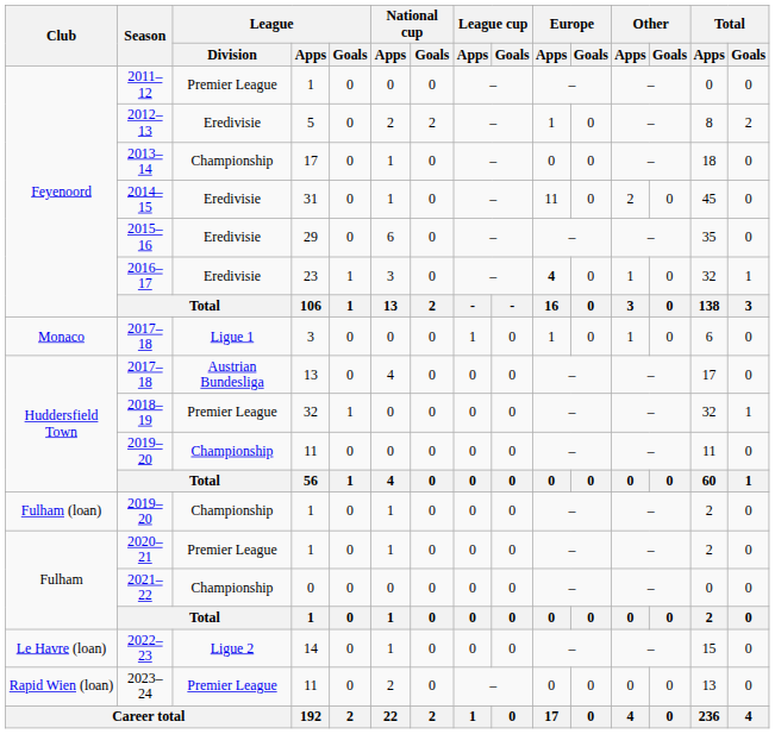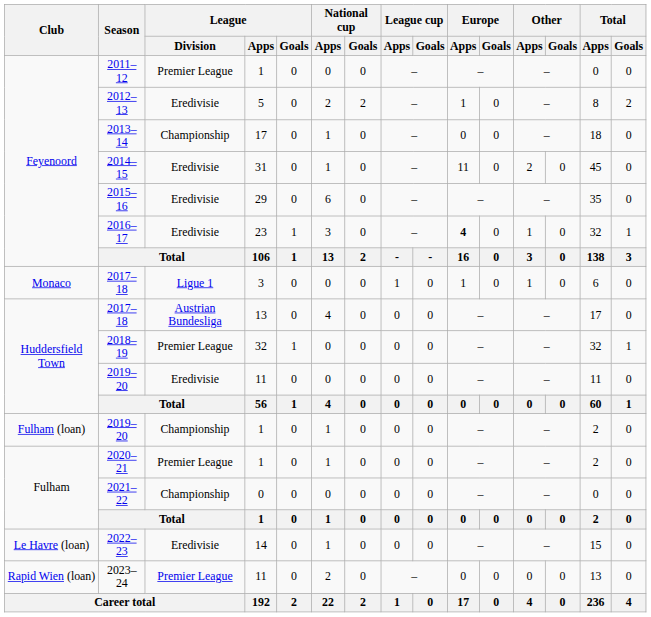 <table class="wikitable" style="text-align:center">
 <tr>
 <th rowspan="2">Club</th>
 <th rowspan="2">Season</th>
 <th colspan="3">League</th>
 <th colspan="2">National cup</th>
 <th colspan="2">League cup</th>
 <th colspan="2">Europe</th>
 <th colspan="2">Other</th>
 <th colspan="2">Total</th>
 </tr>
 <tr>
 <th>Division</th>
 <th>Apps</th>
 <th>Goals</th>
 <th>Apps</th>
 <th>Goals</th>
 <th>Apps</th>
 <th>Goals</th>
 <th>Apps</th>
 <th>Goals</th>
 <th>Apps</th>
 <th>Goals</th>
 <th>Apps</th>
 <th>Goals</th>
 </tr>
 <tr>
 <td rowspan="7"><a href='#'>Feyenoord</a></td>
 <td><a href='#'>2011–12</a></td>
 <td>Premier League</td>
 <td>1</td>
 <td>0</td>
 <td>0</td>
 <td>0</td>
 <td colspan="2">–</td>
 <td colspan="2">–</td>
 <td colspan="2">–</td>
 <td>0</td>
 <td>0</td>
 </tr>
 <tr>
 <td><a href='#'>2012–13</a></td>
 <td>Eredivisie</td>
 <td>5</td>
 <td>0</td>
 <td>2</td>
 <td>2</td>
 <td colspan="2">–</td>
 <td>1</td>
 <td>0</td>
 <td colspan="2">–</td>
 <td>8</td>
 <td>2</td>
 </tr>
 <tr>
 <td><a href='#'>2013–14</a></td>
 <td>Championship</td>
 <td>17</td>
 <td>0</td>
 <td>1</td>
 <td>0</td>
 <td colspan="2">–</td>
 <td>0</td>
 <td>0</td>
 <td colspan="2">–</td>
 <td>18</td>
 <td>0</td>
 </tr>
 <tr>
 <td><a href='#'>2014–15</a></td>
 <td>Eredivisie</td>
 <td>31</td>
 <td>0</td>
 <td>1</td>
 <td>0</td>
 <td colspan="2">–</td>
 <td>11</td>
 <td>0</td>
 <td>2</td>
 <td>0</td>
 <td>45</td>
 <td>0</td>
 </tr>
 <tr>
 <td><a href='#'>2015–16</a></td>
 <td>Eredivisie</td>
 <td>29</td>
 <td>0</td>
 <td>6</td>
 <td>0</td>
 <td colspan="2">–</td>
 <td colspan="2">–</td>
 <td colspan="2">–</td>
 <td>35</td>
 <td>0</td>
 </tr>
 <tr>
 <td><a href='#'>2016–17</a></td>
 <td>Eredivisie</td>
 <td>23</td>
 <td>1</td>
 <td>3</td>
 <td>0</td>
 <td colspan="2">–</td>
 <td><strong>4</strong></td>
 <td>0</td>
 <td>1</td>
 <td>0</td>
 <td>32</td>
 <td>1</td>
 </tr>
 <tr>
 <th colspan="2">Total</th>
 <th>106</th>
 <th>1</th>
 <th>13</th>
 <th>2</th>
 <th>-</th>
 <th>-</th>
 <th>16</th>
 <th>0</th>
 <th>3</th>
 <th>0</th>
 <th>138</th>
 <th>3</th>
 </tr>
 <tr>
 <td><a href='#'>Monaco</a></td>
 <td><a href='#'>2017–18</a></td>
 <td><a href='#'>Ligue 1</a></td>
 <td>3</td>
 <td>0</td>
 <td>0</td>
 <td>0</td>
 <td>1</td>
 <td>0</td>
 <td>1</td>
 <td>0</td>
 <td>1</td>
 <td>0</td>
 <td>6</td>
 <td>0</td>
 </tr>
 <tr>
 <td rowspan="4"><a href='#'>Huddersfield Town</a></td>
 <td><a href='#'>2017–18</a></td>
 <td><a href='#'>Austrian Bundesliga</a></td>
 <td>13</td>
 <td>0</td>
 <td>4</td>
 <td>0</td>
 <td>0</td>
 <td>0</td>
 <td colspan="2">–</td>
 <td colspan="2">–</td>
 <td>17</td>
 <td>0</td>
 </tr>
 <tr>
 <td><a href='#'>2018–19</a></td>
 <td>Premier League</td>
 <td>32</td>
 <td>1</td>
 <td>0</td>
 <td>0</td>
 <td>0</td>
 <td>0</td>
 <td colspan="2">–</td>
 <td colspan="2">–</td>
 <td>32</td>
 <td>1</td>
 </tr>
 <tr>
 <td><a href='#'>2019–20</a></td>
-<td><a href='#'>Championship</a></td>
+<td>Eredivisie</td>
 <td>11</td>
 <td>0</td>
 <td>0</td>
 <td>0</td>
 <td>0</td>
 <td>0</td>
 <td colspan="2">–</td>
 <td colspan="2">–</td>
 <td>11</td>
 <td>0</td>
 </tr>
 <tr>
 <th colspan="2">Total</th>
 <th>56</th>
 <th>1</th>
 <th>4</th>
 <th>0</th>
 <th>0</th>
 <th>0</th>
 <th>0</th>
 <th>0</th>
 <th>0</th>
 <th>0</th>
 <th>60</th>
 <th>1</th>
 </tr>
 <tr>
 <td><a href='#'>Fulham</a> (loan)</td>
 <td><a href='#'>2019–20</a></td>
 <td>Championship</td>
 <td>1</td>
 <td>0</td>
 <td>1</td>
 <td>0</td>
 <td>0</td>
 <td>0</td>
 <td colspan="2">–</td>
 <td colspan="2">–</td>
 <td>2</td>
 <td>0</td>
 </tr>
 <tr>
 <td rowspan="3">Fulham</td>
 <td><a href='#'>2020–21</a></td>
 <td>Premier League</td>
 <td>1</td>
 <td>0</td>
 <td>1</td>
 <td>0</td>
 <td>0</td>
 <td>0</td>
 <td colspan="2">–</td>
 <td colspan="2">–</td>
 <td>2</td>
 <td>0</td>
 </tr>
 <tr>
 <td><a href='#'>2021–22</a></td>
 <td>Championship</td>
 <td>0</td>
 <td>0</td>
 <td>0</td>
 <td>0</td>
 <td>0</td>
 <td>0</td>
 <td colspan="2">–</td>
 <td colspan="2">–</td>
 <td>0</td>
 <td>0</td>
 </tr>
 <tr>
 <th colspan="2">Total</th>
 <th>1</th>
 <th>0</th>
 <th>1</th>
 <th>0</th>
 <th>0</th>
 <th>0</th>
 <th>0</th>
 <th>0</th>
 <th>0</th>
 <th>0</th>
 <th>2</th>
 <th>0</th>
 </tr>
 <tr>
 <td><a href='#'>Le Havre</a> (loan)</td>
 <td><a href='#'>2022–23</a></td>
-<td><a href='#'>Ligue 2</a></td>
+<td>Eredivisie</td>
 <td>14</td>
 <td>0</td>
 <td>1</td>
 <td>0</td>
 <td>0</td>
 <td>0</td>
 <td colspan="2">–</td>
 <td colspan="2">–</td>
 <td>15</td>
 <td>0</td>
 </tr>
 <tr>
 <td><a href='#'>Rapid Wien</a> (loan)</td>
 <td>2023–24</td>
 <td><a href='#'>Premier League</a></td>
 <td>11</td>
 <td>0</td>
 <td>2</td>
 <td>0</td>
 <td colspan="2">–</td>
 <td>0</td>
 <td>0</td>
 <td>0</td>
 <td>0</td>
 <td>13</td>
 <td>0</td>
 </tr>
 <tr>
 <th colspan="3">Career total</th>
 <th>192</th>
 <th>2</th>
 <th>22</th>
 <th>2</th>
 <th>1</th>
 <th>0</th>
 <th>17</th>
 <th>0</th>
 <th>4</th>
 <th>0</th>
 <th>236</th>
 <th>4</th>
 </tr>
 </table>
